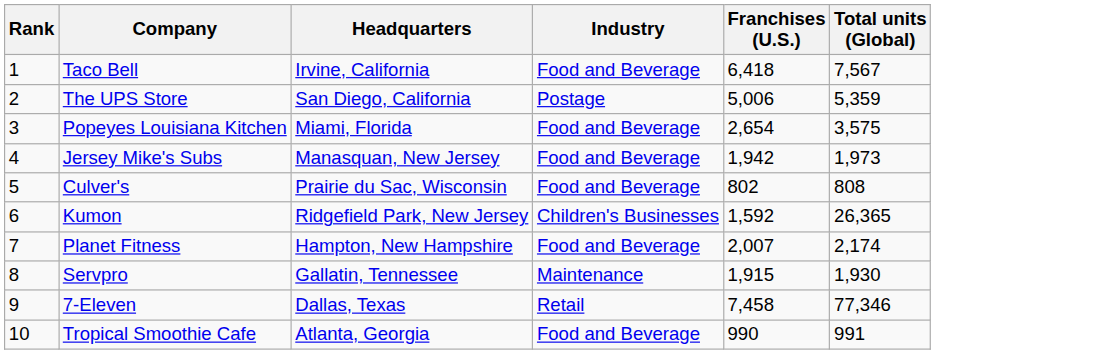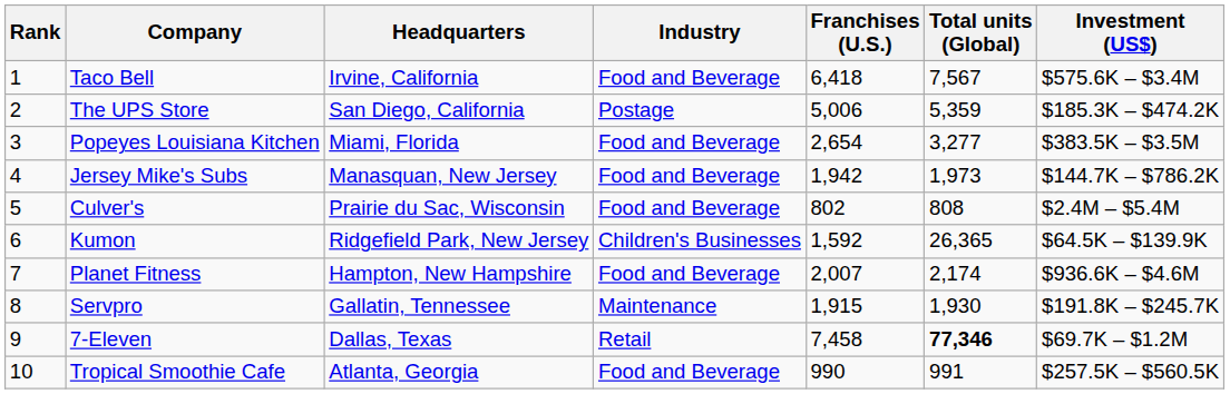 <table class="wikitable sortable">
 <tr>
 <th scope="col">Rank</th>
 <th scope="col">Company</th>
 <th scope="col">Headquarters</th>
 <th scope="col">Industry</th>
 <th scope="col">Franchises<br>(U.S.)</th>
 <th scope="col">Total units<br>(Global)</th>
+<th scope="col">Investment<br>(<a href='#'>US$</a>)</th>
 </tr>
 <tr>
 <td>1</td>
 <td><a href='#'>Taco Bell</a></td>
 <td> <a href='#'>Irvine, California</a></td>
 <td><a href='#'>Food and Beverage</a></td>
 <td>6,418</td>
 <td>7,567</td>
+<td>$575.6K – $3.4M</td>
 </tr>
 <tr>
 <td>2</td>
 <td><a href='#'>The UPS Store</a></td>
 <td> <a href='#'>San Diego, California</a></td>
 <td><a href='#'>Postage</a></td>
 <td>5,006</td>
 <td>5,359</td>
+<td>$185.3K – $474.2K</td>
 </tr>
 <tr>
 <td>3</td>
 <td><a href='#'>Popeyes Louisiana Kitchen</a></td>
 <td> <a href='#'>Miami, Florida</a></td>
 <td><a href='#'>Food and Beverage</a></td>
 <td>2,654</td>
-<td>3,575</td>
+<td>3,277</td>
+<td>$383.5K – $3.5M</td>
 </tr>
 <tr>
 <td>4</td>
 <td><a href='#'>Jersey Mike's Subs</a></td>
 <td> <a href='#'>Manasquan, New Jersey</a></td>
 <td><a href='#'>Food and Beverage</a></td>
 <td>1,942</td>
 <td>1,973</td>
+<td>$144.7K – $786.2K</td>
 </tr>
 <tr>
 <td>5</td>
 <td><a href='#'>Culver's</a></td>
 <td> <a href='#'>Prairie du Sac, Wisconsin</a></td>
 <td><a href='#'>Food and Beverage</a></td>
 <td>802</td>
 <td>808</td>
+<td>$2.4M – $5.4M</td>
 </tr>
 <tr>
 <td>6</td>
 <td><a href='#'>Kumon</a></td>
 <td> <a href='#'>Ridgefield Park, New Jersey</a></td>
 <td><a href='#'>Children's Businesses</a></td>
 <td>1,592</td>
 <td>26,365</td>
+<td>$64.5K – $139.9K</td>
 </tr>
 <tr>
 <td>7</td>
 <td><a href='#'>Planet Fitness</a></td>
 <td> <a href='#'>Hampton, New Hampshire</a></td>
 <td><a href='#'>Food and Beverage</a></td>
 <td>2,007</td>
 <td>2,174</td>
+<td>$936.6K – $4.6M</td>
 </tr>
 <tr>
 <td>8</td>
 <td><a href='#'>Servpro</a></td>
 <td> <a href='#'>Gallatin, Tennessee</a></td>
 <td><a href='#'>Maintenance</a></td>
 <td>1,915</td>
 <td>1,930</td>
+<td>$191.8K – $245.7K</td>
 </tr>
 <tr>
 <td>9</td>
 <td><a href='#'>7-Eleven</a></td>
 <td> <a href='#'>Dallas, Texas</a></td>
 <td><a href='#'>Retail</a></td>
 <td>7,458</td>
-<td>77,346</td>
+<td><strong>77,346</strong></td>
+<td>$69.7K – $1.2M</td>
 </tr>
 <tr>
 <td>10</td>
 <td><a href='#'>Tropical Smoothie Cafe</a></td>
 <td> <a href='#'>Atlanta, Georgia</a></td>
 <td><a href='#'>Food and Beverage</a></td>
 <td>990</td>
 <td>991</td>
+<td>$257.5K – $560.5K</td>
 </tr>
 </table>
